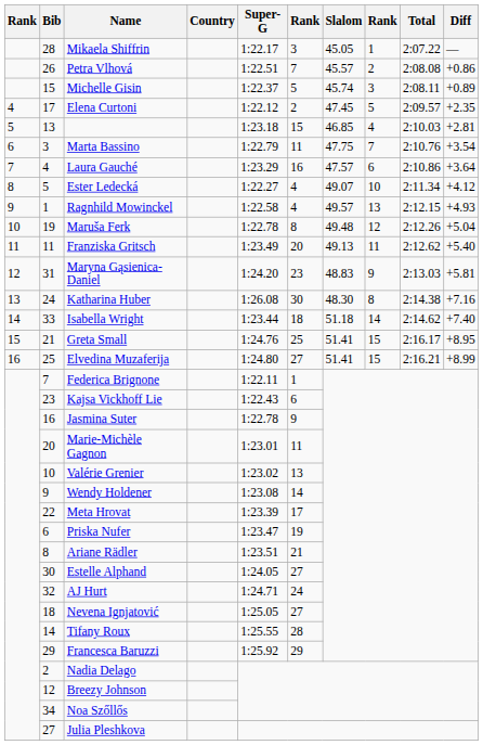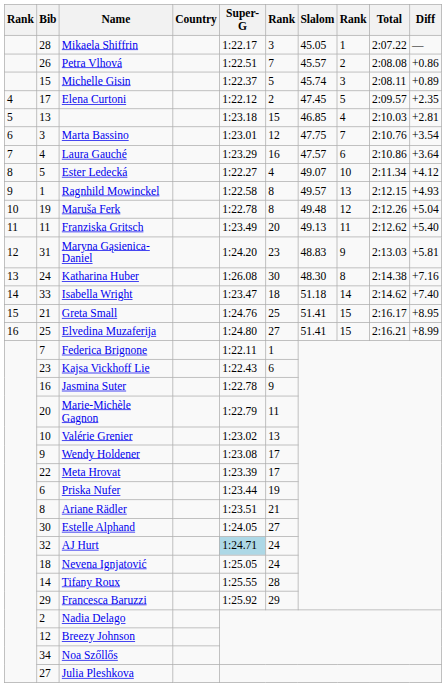 <table class="wikitable sortable" text-align:center;">
 <tr>
 <th>Rank</th>
 <th>Bib</th>
 <th>Name</th>
 <th>Country</th>
 <th>Super-G</th>
 <th>Rank</th>
 <th>Slalom</th>
 <th>Rank</th>
 <th>Total</th>
 <th>Diff</th>
 </tr>
 <tr>
 <td></td>
 <td>28</td>
 <td align=left><a href='#'>Mikaela Shiffrin</a></td>
 <td align=left></td>
 <td>1:22.17</td>
 <td>3</td>
 <td>45.05</td>
 <td>1</td>
 <td>2:07.22</td>
 <td>—</td>
 </tr>
 <tr>
 <td></td>
 <td>26</td>
 <td align=left><a href='#'>Petra Vlhová</a></td>
 <td align=left></td>
 <td>1:22.51</td>
 <td>7</td>
 <td>45.57</td>
 <td>2</td>
 <td>2:08.08</td>
 <td>+0.86</td>
 </tr>
 <tr>
 <td></td>
 <td>15</td>
 <td align=left><a href='#'>Michelle Gisin</a></td>
 <td align=left> </td>
 <td>1:22.37</td>
 <td>5</td>
 <td>45.74</td>
 <td>3</td>
 <td>2:08.11</td>
 <td>+0.89</td>
 </tr>
 <tr>
 <td>4</td>
 <td>17</td>
 <td align=left><a href='#'>Elena Curtoni</a></td>
 <td align=left></td>
 <td>1:22.12</td>
 <td>2</td>
 <td>47.45</td>
 <td>5</td>
 <td>2:09.57</td>
 <td>+2.35</td>
 </tr>
 <tr>
 <td>5</td>
 <td>13</td>
 <td align=left></td>
 <td align=left></td>
 <td>1:23.18</td>
 <td>15</td>
 <td>46.85</td>
 <td>4</td>
 <td>2:10.03</td>
 <td>+2.81</td>
 </tr>
 <tr>
 <td>6</td>
 <td>3</td>
 <td align=left><a href='#'>Marta Bassino</a></td>
 <td align=left></td>
-<td>1:22.79</td>
-<td>11</td>
+<td>1:23.01</td>
+<td>12</td>
 <td>47.75</td>
 <td>7</td>
 <td>2:10.76</td>
 <td>+3.54</td>
 </tr>
 <tr>
 <td>7</td>
 <td>4</td>
 <td align=left><a href='#'>Laura Gauché</a></td>
 <td align=left></td>
 <td>1:23.29</td>
 <td>16</td>
 <td>47.57</td>
 <td>6</td>
 <td>2:10.86</td>
 <td>+3.64</td>
 </tr>
 <tr>
 <td>8</td>
 <td>5</td>
 <td align=left><a href='#'>Ester Ledecká</a></td>
 <td align=left></td>
 <td>1:22.27</td>
 <td>4</td>
 <td>49.07</td>
 <td>10</td>
 <td>2:11.34</td>
 <td>+4.12</td>
 </tr>
 <tr>
 <td>9</td>
 <td>1</td>
 <td align=left><a href='#'>Ragnhild Mowinckel</a></td>
 <td align=left></td>
 <td>1:22.58</td>
-<td>4</td>
+<td>8</td>
 <td>49.57</td>
 <td>13</td>
 <td>2:12.15</td>
 <td>+4.93</td>
 </tr>
 <tr>
 <td>10</td>
 <td>19</td>
 <td align=left><a href='#'>Maruša Ferk</a></td>
 <td align=left></td>
 <td>1:22.78</td>
 <td>8</td>
 <td>49.48</td>
 <td>12</td>
 <td>2:12.26</td>
 <td>+5.04</td>
 </tr>
 <tr>
 <td>11</td>
 <td>11</td>
 <td align=left><a href='#'>Franziska Gritsch</a></td>
 <td align=left></td>
 <td>1:23.49</td>
 <td>20</td>
 <td>49.13</td>
 <td>11</td>
 <td>2:12.62</td>
 <td>+5.40</td>
 </tr>
 <tr>
 <td>12</td>
 <td>31</td>
 <td align=left><a href='#'>Maryna Gąsienica-Daniel</a></td>
 <td align=left></td>
 <td>1:24.20</td>
 <td>23</td>
 <td>48.83</td>
 <td>9</td>
 <td>2:13.03</td>
 <td>+5.81</td>
 </tr>
 <tr>
 <td>13</td>
 <td>24</td>
 <td align=left><a href='#'>Katharina Huber</a></td>
 <td align=left></td>
 <td>1:26.08</td>
 <td>30</td>
 <td>48.30</td>
 <td>8</td>
 <td>2:14.38</td>
 <td>+7.16</td>
 </tr>
 <tr>
 <td>14</td>
 <td>33</td>
 <td align=left><a href='#'>Isabella Wright</a></td>
 <td align=left></td>
-<td>1:23.44</td>
+<td>1:23.47</td>
 <td>18</td>
 <td>51.18</td>
 <td>14</td>
 <td>2:14.62</td>
 <td>+7.40</td>
 </tr>
 <tr>
 <td>15</td>
 <td>21</td>
 <td align=left><a href='#'>Greta Small</a></td>
 <td align=left></td>
 <td>1:24.76</td>
 <td>25</td>
 <td>51.41</td>
 <td>15</td>
 <td>2:16.17</td>
 <td>+8.95</td>
 </tr>
 <tr>
 <td>16</td>
 <td>25</td>
 <td align=left><a href='#'>Elvedina Muzaferija</a></td>
 <td align=left></td>
 <td>1:24.80</td>
 <td>27</td>
 <td>51.41</td>
 <td>15</td>
 <td>2:16.21</td>
 <td>+8.99</td>
 </tr>
 <tr>
 <td rowspan=18></td>
 <td>7</td>
 <td align=left><a href='#'>Federica Brignone</a></td>
 <td align=left></td>
 <td>1:22.11</td>
 <td>1</td>
 <td colspan=4 rowspan=14></td>
 </tr>
 <tr>
 <td>23</td>
 <td align=left><a href='#'>Kajsa Vickhoff Lie</a></td>
 <td align=left></td>
 <td>1:22.43</td>
 <td>6</td>
 </tr>
 <tr>
 <td>16</td>
 <td align=left><a href='#'>Jasmina Suter</a></td>
 <td align=left> </td>
 <td>1:22.78</td>
 <td>9</td>
 </tr>
 <tr>
 <td>20</td>
 <td align=left><a href='#'>Marie-Michèle Gagnon</a></td>
 <td align=left></td>
-<td>1:23.01</td>
+<td>1:22.79</td>
 <td>11</td>
 </tr>
 <tr>
 <td>10</td>
 <td align=left><a href='#'>Valérie Grenier</a></td>
 <td align=left></td>
 <td>1:23.02</td>
 <td>13</td>
 </tr>
 <tr>
 <td>9</td>
 <td align=left><a href='#'>Wendy Holdener</a></td>
 <td align=left> </td>
 <td>1:23.08</td>
-<td>14</td>
+<td>17</td>
 </tr>
 <tr>
 <td>22</td>
 <td align=left><a href='#'>Meta Hrovat</a></td>
 <td align=left></td>
 <td>1:23.39</td>
 <td>17</td>
 </tr>
 <tr>
 <td>6</td>
 <td align=left><a href='#'>Priska Nufer</a></td>
 <td align=left> </td>
-<td>1:23.47</td>
+<td>1:23.44</td>
 <td>19</td>
 </tr>
 <tr>
 <td>8</td>
 <td align=left><a href='#'>Ariane Rädler</a></td>
 <td align=left></td>
 <td>1:23.51</td>
 <td>21</td>
 </tr>
 <tr>
 <td>30</td>
 <td align=left><a href='#'>Estelle Alphand</a></td>
 <td align=left></td>
 <td>1:24.05</td>
 <td>27</td>
 </tr>
 <tr>
 <td>32</td>
 <td align=left><a href='#'>AJ Hurt</a></td>
 <td align=left></td>
-<td>1:24.71</td>
+<td style="background: lightblue;">1:24.71</td>
 <td>24</td>
 </tr>
 <tr>
 <td>18</td>
 <td align=left><a href='#'>Nevena Ignjatović</a></td>
 <td align=left></td>
 <td>1:25.05</td>
-<td>27</td>
+<td>24</td>
 </tr>
 <tr>
 <td>14</td>
 <td align=left><a href='#'>Tifany Roux</a></td>
 <td align=left></td>
 <td>1:25.55</td>
 <td>28</td>
 </tr>
 <tr>
 <td>29</td>
 <td align=left><a href='#'>Francesca Baruzzi</a></td>
 <td align=left></td>
 <td>1:25.92</td>
 <td>29</td>
 </tr>
 <tr>
 <td>2</td>
 <td align=left><a href='#'>Nadia Delago</a></td>
 <td align=left></td>
 <td colspan=6 rowspan=3></td>
 </tr>
 <tr>
 <td>12</td>
 <td align=left><a href='#'>Breezy Johnson</a></td>
 <td align=left></td>
 </tr>
 <tr>
 <td>34</td>
 <td align=left><a href='#'>Noa Szőllős</a></td>
 <td align=left></td>
 </tr>
 <tr>
 <td>27</td>
 <td align=left><a href='#'>Julia Pleshkova</a></td>
 <td align=left></td>
 <td colspan=6></td>
 </tr>
 </table>
